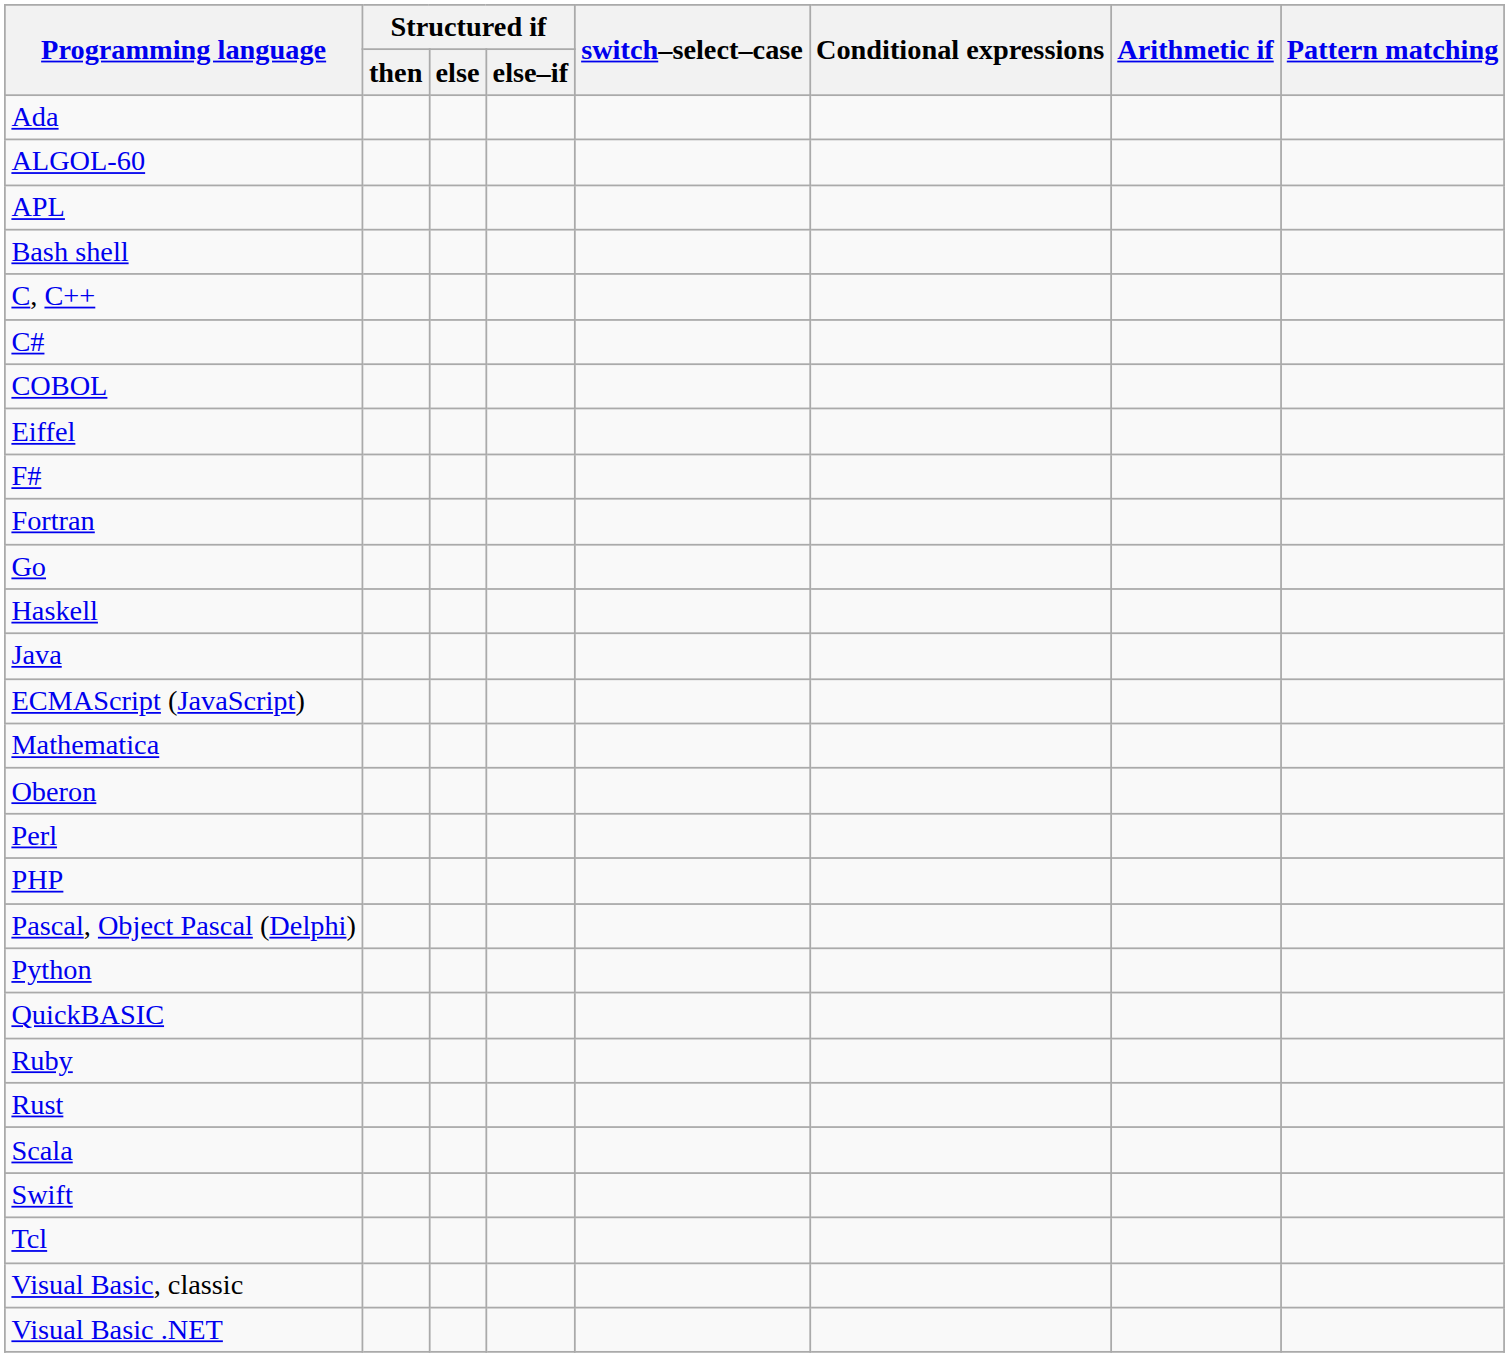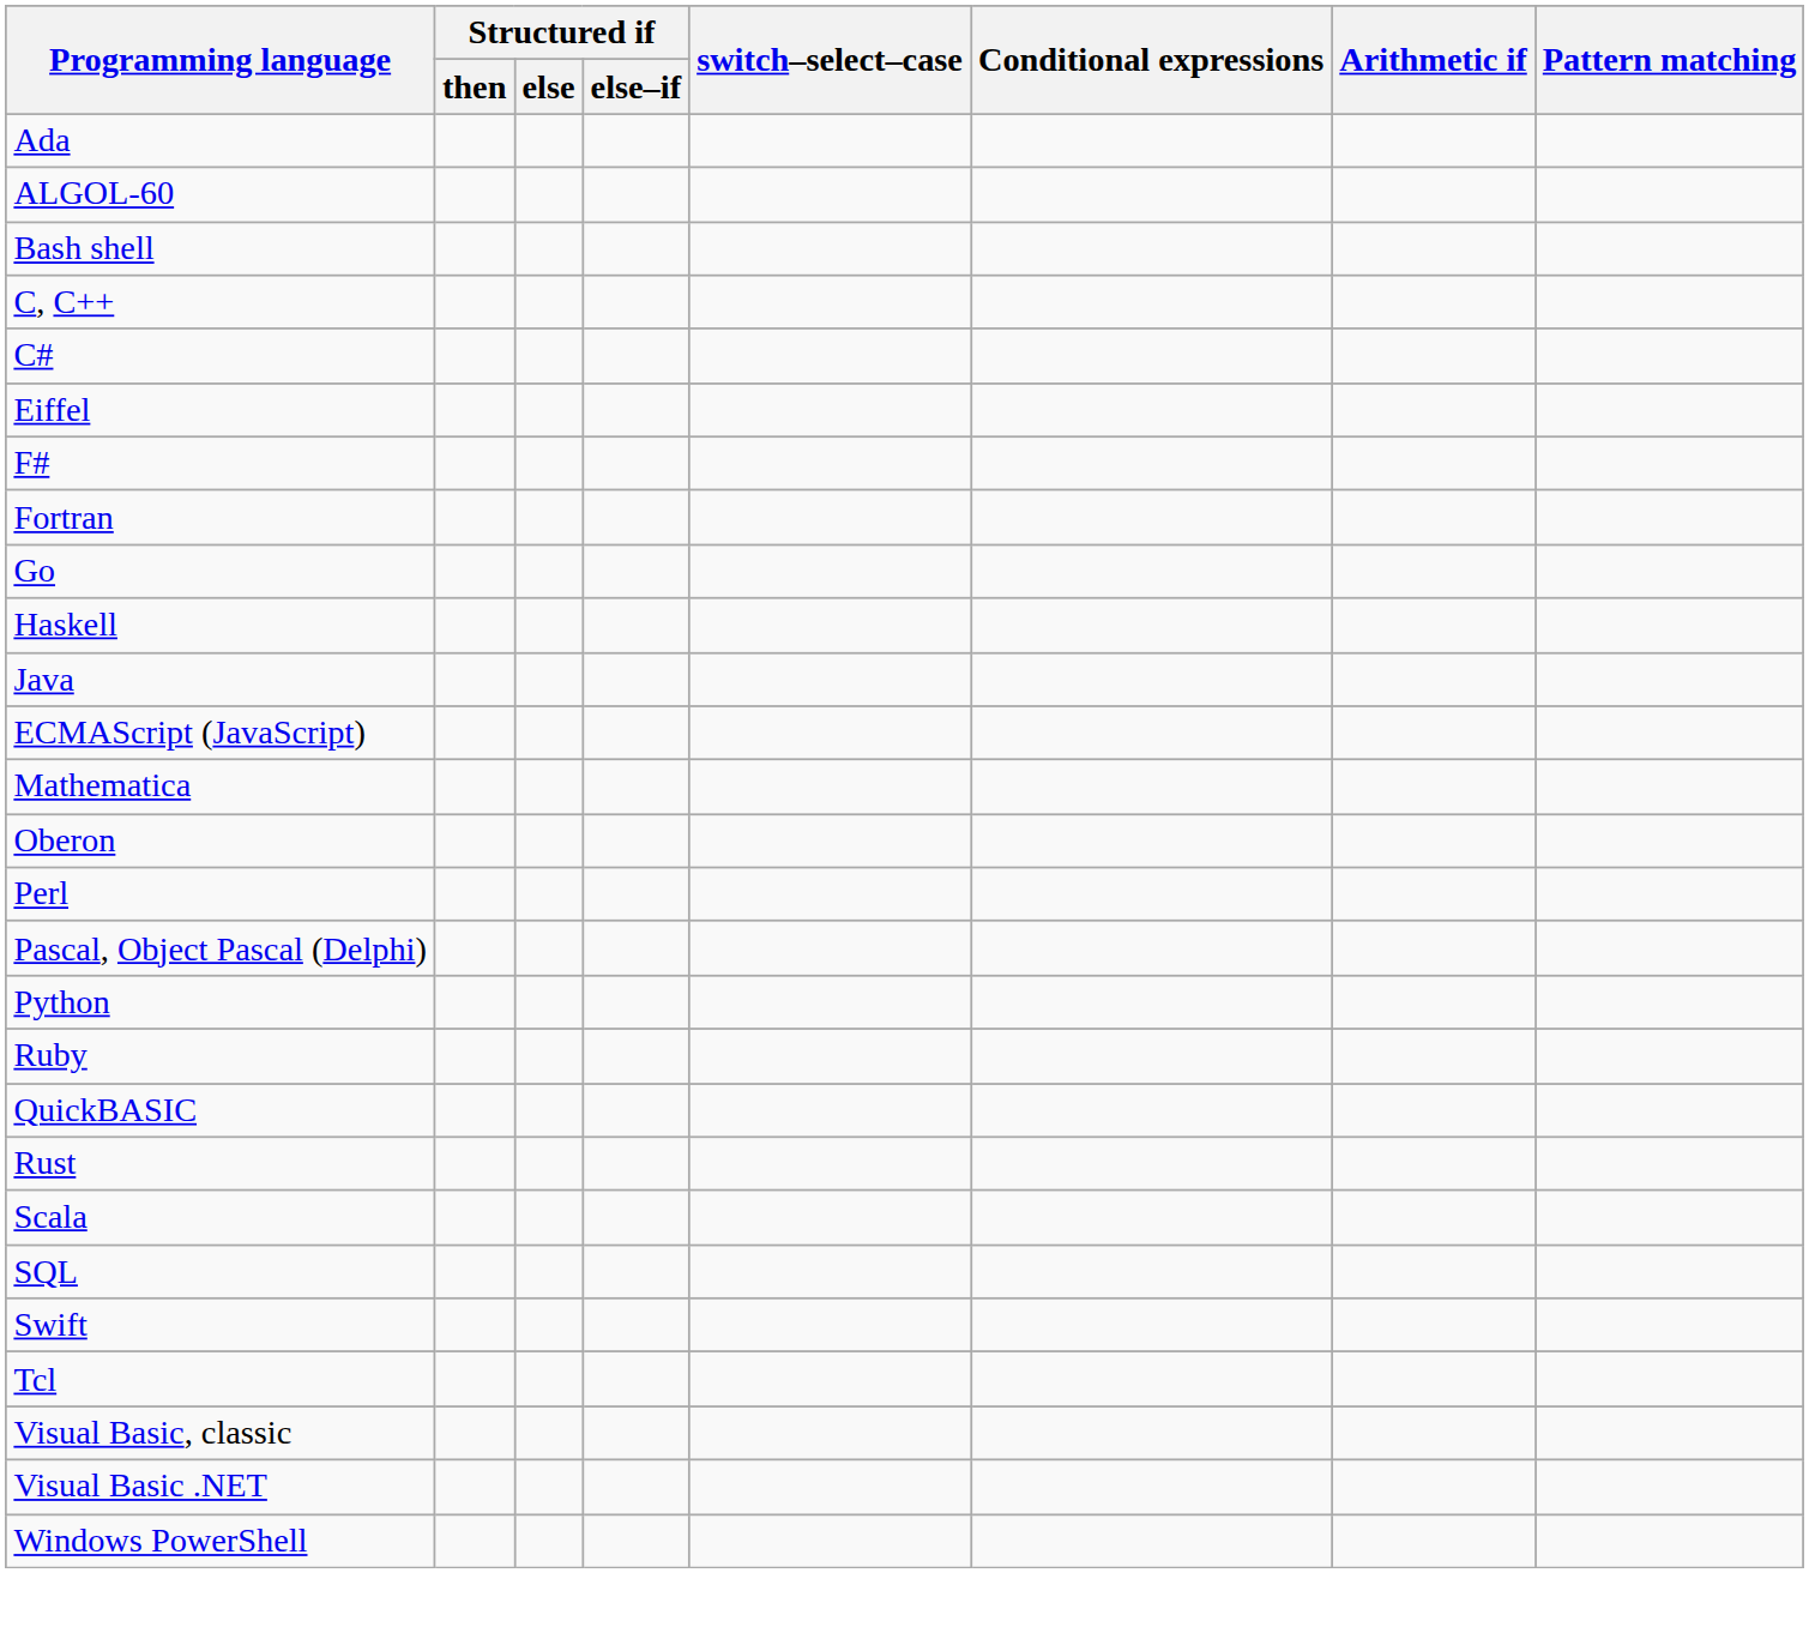 <table class="wikitable">
 <tr>
 <th rowspan=2><a href='#'>Programming language</a></th>
 <th colspan=3>Structured if</th>
 <th rowspan=2><a href='#'>switch</a>–select–case</th>
 <th rowspan=2>Conditional expressions</th>
 <th rowspan=2><a href='#'>Arithmetic if</a></th>
 <th rowspan=2><a href='#'>Pattern matching</a></th>
 </tr>
 <tr>
 <th>then</th>
 <th>else</th>
 <th>else–if</th>
 </tr>
 <tr>
 <td><a href='#'>Ada</a></td>
 <td></td>
 <td></td>
 <td></td>
 <td></td>
 <td></td>
 <td></td>
 <td></td>
 </tr>
 <tr>
 <td><a href='#'>ALGOL-60</a></td>
 <td></td>
 <td></td>
 <td></td>
 <td></td>
 <td></td>
 <td></td>
 <td></td>
 </tr>
 <tr>
-<td><a href='#'>APL</a></td>
-<td></td>
-<td></td>
-<td></td>
-<td></td>
-<td></td>
-<td></td>
-<td></td>
-</tr>
-<tr>
 <td><a href='#'>Bash shell</a></td>
 <td></td>
 <td></td>
 <td></td>
 <td></td>
 <td></td>
 <td></td>
 <td></td>
 </tr>
 <tr>
 <td><a href='#'>C</a>, <a href='#'>C++</a></td>
 <td></td>
 <td></td>
 <td></td>
 <td></td>
 <td></td>
 <td></td>
 <td></td>
 </tr>
 <tr>
 <td><a href='#'>C#</a></td>
-<td></td>
-<td></td>
-<td></td>
-<td></td>
-<td></td>
-<td></td>
-<td></td>
-</tr>
-<tr>
-<td><a href='#'>COBOL</a></td>
 <td></td>
 <td></td>
 <td></td>
 <td></td>
 <td></td>
 <td></td>
 <td></td>
 </tr>
 <tr>
 <td><a href='#'>Eiffel</a></td>
 <td></td>
 <td></td>
 <td></td>
 <td></td>
 <td></td>
 <td></td>
 <td></td>
 </tr>
 <tr>
 <td><a href='#'>F#</a></td>
 <td></td>
 <td></td>
 <td></td>
 <td></td>
 <td></td>
 <td></td>
 <td></td>
 </tr>
 <tr>
 <td><a href='#'>Fortran</a></td>
 <td></td>
 <td></td>
 <td></td>
 <td></td>
 <td></td>
 <td></td>
 <td></td>
 </tr>
 <tr>
 <td><a href='#'>Go</a></td>
 <td></td>
 <td></td>
 <td></td>
 <td></td>
 <td></td>
 <td></td>
 <td></td>
 </tr>
 <tr>
 <td><a href='#'>Haskell</a></td>
 <td></td>
 <td></td>
 <td></td>
 <td></td>
 <td></td>
 <td></td>
 <td></td>
 </tr>
 <tr>
 <td><a href='#'>Java</a></td>
 <td></td>
 <td></td>
 <td></td>
 <td></td>
 <td></td>
 <td></td>
 <td></td>
 </tr>
 <tr>
 <td><a href='#'>ECMAScript</a> (<a href='#'>JavaScript</a>)</td>
 <td></td>
 <td></td>
 <td></td>
 <td></td>
 <td></td>
 <td></td>
 <td></td>
 </tr>
 <tr>
 <td><a href='#'>Mathematica</a></td>
 <td></td>
 <td></td>
 <td></td>
 <td></td>
 <td></td>
 <td></td>
 <td></td>
 </tr>
 <tr>
 <td><a href='#'>Oberon</a></td>
 <td></td>
 <td></td>
 <td></td>
 <td></td>
 <td></td>
 <td></td>
 <td></td>
 </tr>
 <tr>
 <td><a href='#'>Perl</a></td>
 <td></td>
 <td></td>
 <td></td>
 <td></td>
 <td></td>
 <td></td>
 <td></td>
 </tr>
 <tr>
-<td><a href='#'>PHP</a></td>
-<td></td>
-<td></td>
-<td></td>
-<td></td>
-<td></td>
-<td></td>
-<td></td>
-</tr>
-<tr>
 <td><a href='#'>Pascal</a>, <a href='#'>Object Pascal</a> (<a href='#'>Delphi</a>)</td>
 <td></td>
 <td></td>
 <td></td>
 <td></td>
 <td></td>
 <td></td>
 <td></td>
 </tr>
 <tr>
 <td><a href='#'>Python</a></td>
 <td></td>
 <td></td>
 <td></td>
 <td></td>
 <td></td>
 <td></td>
 <td></td>
 </tr>
 <tr>
-<td><a href='#'>QuickBASIC</a></td>
+<td><a href='#'>Ruby</a></td>
 <td></td>
 <td></td>
 <td></td>
 <td></td>
 <td></td>
 <td></td>
 <td></td>
 </tr>
 <tr>
-<td><a href='#'>Ruby</a></td>
+<td><a href='#'>QuickBASIC</a></td>
 <td></td>
 <td></td>
 <td></td>
 <td></td>
 <td></td>
 <td></td>
 <td></td>
 </tr>
 <tr>
 <td><a href='#'>Rust</a></td>
 <td></td>
 <td></td>
 <td></td>
 <td></td>
 <td></td>
 <td></td>
 <td></td>
 </tr>
 <tr>
 <td><a href='#'>Scala</a></td>
+<td></td>
+<td></td>
+<td></td>
+<td></td>
+<td></td>
+<td></td>
+<td></td>
+</tr>
+<tr>
+<td><a href='#'>SQL</a></td>
 <td></td>
 <td></td>
 <td></td>
 <td></td>
 <td></td>
 <td></td>
 <td></td>
 </tr>
 <tr>
 <td><a href='#'>Swift</a></td>
 <td></td>
 <td></td>
 <td></td>
 <td></td>
 <td></td>
 <td></td>
 <td></td>
 </tr>
 <tr>
 <td><a href='#'>Tcl</a></td>
 <td></td>
 <td></td>
 <td></td>
 <td></td>
 <td></td>
 <td></td>
 <td></td>
 </tr>
 <tr>
 <td><a href='#'>Visual Basic</a>, classic</td>
 <td></td>
 <td></td>
 <td></td>
 <td></td>
 <td></td>
 <td></td>
 <td></td>
 </tr>
 <tr>
 <td><a href='#'>Visual Basic .NET</a></td>
 <td></td>
 <td></td>
 <td></td>
 <td></td>
 <td></td>
 <td></td>
 <td></td>
 </tr>
+<tr>
+<td><a href='#'>Windows PowerShell</a></td>
+<td></td>
+<td></td>
+<td></td>
+<td></td>
+<td></td>
+<td></td>
+<td></td>
+</tr>
 </table>
